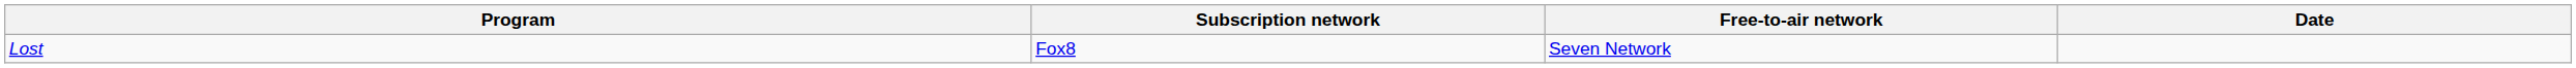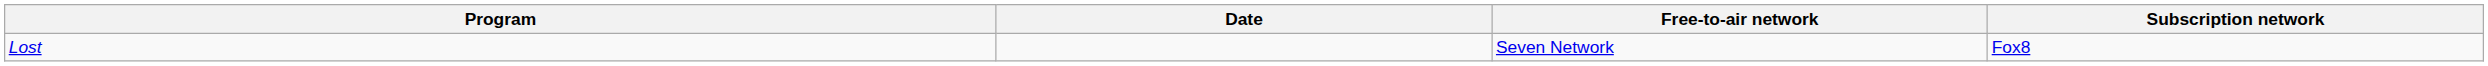 <table class="wikitable sortable" width="100%" style="font-size:87%;">
 <tr bgcolor="#efefef">
 <th width=40%>Program</th>
+<th width=20%>Date</th>
+<th width=20%>Free-to-air network</th>
 <th width=20%>Subscription network</th>
-<th width=20%>Free-to-air network</th>
-<th width=20%>Date</th>
 </tr>
 <tr>
 <td> <em><a href='#'>Lost</a></em></td>
+<td></td>
+<td><a href='#'>Seven Network</a></td>
 <td><a href='#'>Fox8</a></td>
-<td><a href='#'>Seven Network</a></td>
-<td></td>
 </tr>
 </table>
